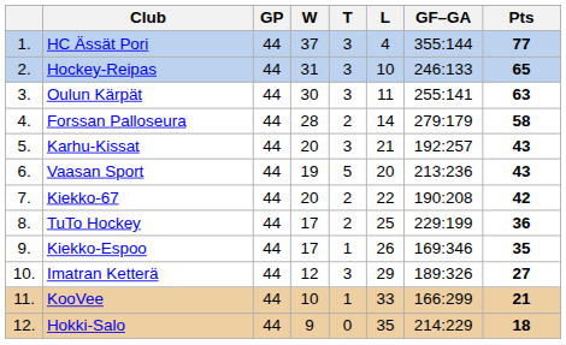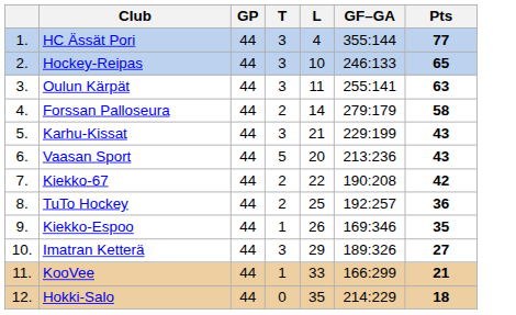 <table class="wikitable">
 <tr>
 <th width="30"></th>
 <th width="200">Club</th>
 <th width="30">GP</th>
-<th width="30">W</th>
 <th width="30">T</th>
 <th width="30">L</th>
 <th width="70">GF–GA</th>
 <th width="70">Pts</th>
 </tr>
 <tr bgcolor="#BCD2EE" align="center">
 <td>1.</td>
 <td align="left"><a href='#'>HC Ässät Pori</a></td>
 <td>44</td>
-<td>37</td>
 <td>3</td>
 <td>4</td>
 <td>355:144</td>
 <td><strong>77</strong></td>
 </tr>
 <tr bgcolor="#BCD2EE" align="center">
 <td>2.</td>
 <td align="left"><a href='#'>Hockey-Reipas</a></td>
 <td>44</td>
-<td>31</td>
 <td>3</td>
 <td>10</td>
 <td>246:133</td>
 <td><strong>65</strong></td>
 </tr>
 <tr bgcolor="#FFFFFF" align="center">
 <td>3.</td>
 <td align="left"><a href='#'>Oulun Kärpät</a></td>
 <td>44</td>
-<td>30</td>
 <td>3</td>
 <td>11</td>
 <td>255:141</td>
 <td><strong>63</strong></td>
 </tr>
 <tr bgcolor="#FFFFFF" align="center">
 <td>4.</td>
 <td align="left"><a href='#'>Forssan Palloseura</a></td>
 <td>44</td>
-<td>28</td>
 <td>2</td>
 <td>14</td>
 <td>279:179</td>
 <td><strong>58</strong></td>
 </tr>
 <tr bgcolor="#FFFFFF" align="center">
 <td>5.</td>
 <td align="left"><a href='#'>Karhu-Kissat</a></td>
 <td>44</td>
-<td>20</td>
 <td>3</td>
 <td>21</td>
-<td>192:257</td>
+<td>229:199</td>
 <td><strong>43</strong></td>
 </tr>
 <tr bgcolor="#FFFFFF" align="center">
 <td>6.</td>
 <td align="left"><a href='#'>Vaasan Sport</a></td>
 <td>44</td>
-<td>19</td>
 <td>5</td>
 <td>20</td>
 <td>213:236</td>
 <td><strong>43</strong></td>
 </tr>
 <tr bgcolor="#FFFFFF" align="center">
 <td>7.</td>
 <td align="left"><a href='#'>Kiekko-67</a></td>
 <td>44</td>
-<td>20</td>
 <td>2</td>
 <td>22</td>
 <td>190:208</td>
 <td><strong>42</strong></td>
 </tr>
 <tr bgcolor="#FFFFFF" align="center">
 <td>8.</td>
 <td align="left"><a href='#'>TuTo Hockey</a></td>
 <td>44</td>
-<td>17</td>
 <td>2</td>
 <td>25</td>
-<td>229:199</td>
+<td>192:257</td>
 <td><strong>36</strong></td>
 </tr>
 <tr bgcolor="#FFFFFF" align="center">
 <td>9.</td>
 <td align="left"><a href='#'>Kiekko-Espoo</a></td>
 <td>44</td>
-<td>17</td>
 <td>1</td>
 <td>26</td>
 <td>169:346</td>
 <td><strong>35</strong></td>
 </tr>
 <tr bgcolor="#FFFFFF" align="center">
 <td>10.</td>
 <td align="left"><a href='#'>Imatran Ketterä</a></td>
 <td>44</td>
-<td>12</td>
 <td>3</td>
 <td>29</td>
 <td>189:326</td>
 <td><strong>27</strong></td>
 </tr>
 <tr bgcolor="#EECFA1" align="center">
 <td>11.</td>
 <td align="left"><a href='#'>KooVee</a></td>
 <td>44</td>
-<td>10</td>
 <td>1</td>
 <td>33</td>
 <td>166:299</td>
 <td><strong>21</strong></td>
 </tr>
 <tr bgcolor="#EECFA1" align="center">
 <td>12.</td>
 <td align="left"><a href='#'>Hokki-Salo</a></td>
 <td>44</td>
-<td>9</td>
 <td>0</td>
 <td>35</td>
 <td>214:229</td>
 <td><strong>18</strong></td>
 </tr>
 </table>
